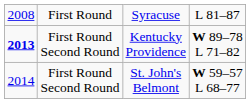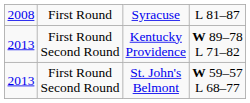 <table class="wikitable">
 <tr align="center">
 <td><a href='#'>2008</a></td>
 <td>First Round</td>
 <td><a href='#'>Syracuse</a></td>
 <td>L 81–87</td>
 </tr>
 <tr align="center">
-<td><strong><a href='#'>2013</a></strong></td>
+<td><a href='#'>2013</a></td>
 <td>First Round<br>Second Round</td>
 <td><a href='#'>Kentucky</a><br><a href='#'>Providence</a></td>
 <td><strong>W</strong> 89–78<br>L 71–82</td>
 </tr>
 <tr align="center">
-<td><a href='#'>2014</a></td>
+<td><a href='#'>2013</a></td>
 <td>First Round<br>Second Round</td>
 <td><a href='#'>St. John's</a><br><a href='#'>Belmont</a></td>
 <td><strong>W</strong> 59–57<br>L 68–77</td>
 </tr>
 </table>
